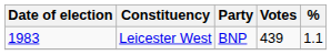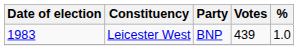 <table class="wikitable">
 <tr>
 <th>Date of election</th>
 <th>Constituency</th>
 <th>Party</th>
 <th>Votes</th>
 <th>%</th>
 </tr>
 <tr>
 <td><a href='#'>1983</a></td>
 <td><a href='#'>Leicester West</a></td>
 <td><a href='#'>BNP</a></td>
 <td>439</td>
-<td>1.1</td>
+<td>1.0</td>
 </tr>
 <tr>
 </tr>
 </table>
